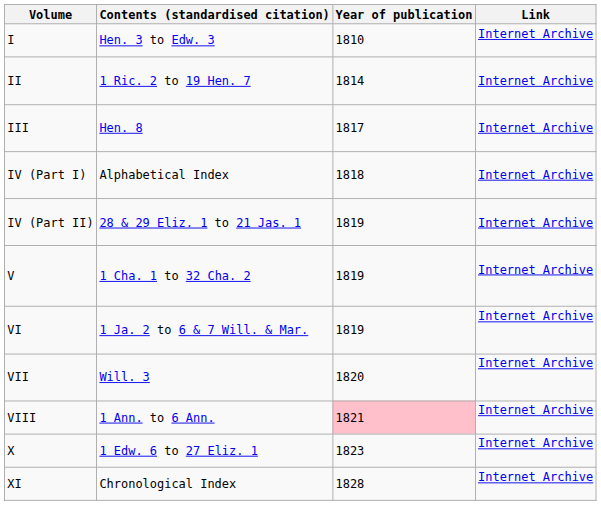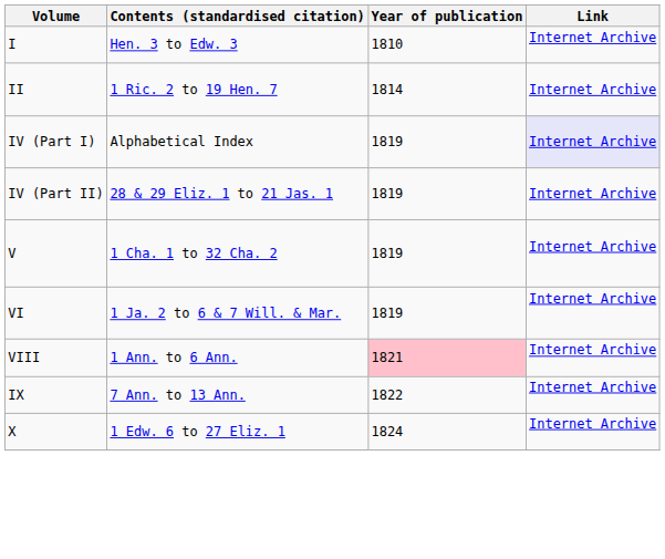 <table class="wikitable">
 <tr>
 <th>Volume</th>
 <th>Contents (standardised citation)</th>
 <th>Year of publication</th>
 <th>Link</th>
 </tr>
 <tr>
 <td>I</td>
 <td><a href='#'>Hen. 3</a> to <a href='#'>Edw. 3</a></td>
 <td>1810</td>
 <td><a href='#'>Internet Archive</a><br><br></td>
 </tr>
 <tr>
 <td>II</td>
 <td><a href='#'>1 Ric. 2</a> to <a href='#'>19 Hen. 7</a></td>
 <td>1814</td>
 <td><br><a href='#'>Internet Archive</a><br><br></td>
 </tr>
 <tr>
-<td>III</td>
-<td><a href='#'>Hen. 8</a></td>
-<td>1817</td>
-<td><br><a href='#'>Internet Archive</a><br><br></td>
-</tr>
-<tr>
 <td>IV (Part I)</td>
 <td>Alphabetical Index</td>
-<td>1818</td>
-<td><br><a href='#'>Internet Archive</a><br><br></td>
+<td>1819</td>
+<td style="background: lavender;"><br><a href='#'>Internet Archive</a><br><br></td>
 </tr>
 <tr>
 <td>IV (Part II)</td>
 <td><a href='#'>28 & 29 Eliz. 1</a> to <a href='#'>21 Jas. 1</a></td>
 <td>1819</td>
 <td><br><a href='#'>Internet Archive</a><br><br></td>
 </tr>
 <tr>
 <td>V</td>
 <td><a href='#'>1 Cha. 1</a> to <a href='#'>32 Cha. 2</a></td>
 <td>1819</td>
 <td><br><a href='#'>Internet Archive</a><br><br><br></td>
 </tr>
 <tr>
 <td>VI</td>
 <td><a href='#'>1 Ja. 2</a> to <a href='#'>6 & 7 Will. & Mar.</a></td>
 <td>1819</td>
 <td><a href='#'>Internet Archive</a><br><br><br></td>
 </tr>
 <tr>
-<td>VII</td>
-<td><a href='#'>Will. 3</a></td>
-<td>1820</td>
-<td><a href='#'>Internet Archive</a><br><br><br></td>
-</tr>
-<tr>
 <td>VIII</td>
 <td><a href='#'>1 Ann.</a> to <a href='#'>6 Ann.</a></td>
 <td style="background: pink;">1821</td>
 <td><a href='#'>Internet Archive</a><br><br></td>
 </tr>
 <tr>
-<td>X</td>
-<td><a href='#'>1 Edw. 6</a> to <a href='#'>27 Eliz. 1</a></td>
-<td>1823</td>
+<td>IX</td>
+<td><a href='#'>7 Ann.</a> to <a href='#'>13 Ann.</a></td>
+<td>1822</td>
 <td><a href='#'>Internet Archive</a><br><br></td>
 </tr>
 <tr>
-<td>XI</td>
-<td>Chronological Index</td>
-<td>1828</td>
+<td>X</td>
+<td><a href='#'>1 Edw. 6</a> to <a href='#'>27 Eliz. 1</a></td>
+<td>1824</td>
 <td><a href='#'>Internet Archive</a><br><br></td>
 </tr>
 </table>
